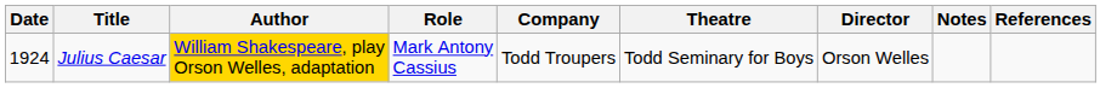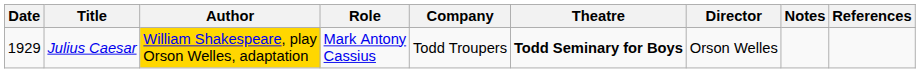 <table class="wikitable">
 <tr>
 <th>Date</th>
 <th>Title</th>
 <th>Author</th>
 <th>Role</th>
 <th>Company</th>
 <th>Theatre</th>
 <th>Director</th>
 <th>Notes</th>
 <th>References</th>
 </tr>
 <tr>
-<td>1924</td>
+<td>1929</td>
 <td><em><a href='#'>Julius Caesar</a></em></td>
 <td style="background: gold;"><a href='#'>William Shakespeare</a>, play<br>Orson Welles, adaptation</td>
 <td><a href='#'>Mark&nbsp;Antony</a><br><a href='#'>Cassius</a></td>
 <td>Todd Troupers</td>
-<td>Todd Seminary for Boys</td>
+<td><strong>Todd Seminary for Boys</strong></td>
 <td>Orson Welles</td>
 <td></td>
 <td></td>
 </tr>
 </table>
